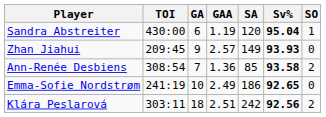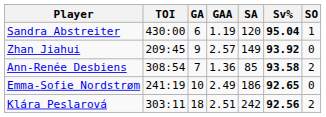 <table class="wikitable sortable" style="text-align:center;">
 <tr>
 <th>Player</th>
 <th>TOI</th>
 <th>GA</th>
 <th>GAA</th>
 <th>SA</th>
 <th>Sv%</th>
 <th>SO</th>
 </tr>
 <tr>
 <td align=left> <a href='#'>Sandra Abstreiter</a></td>
 <td>430:00</td>
 <td>6</td>
 <td>1.19</td>
 <td>120</td>
 <td><strong>95.04</strong></td>
 <td>1</td>
 </tr>
 <tr>
 <td align=left> <a href='#'>Zhan Jiahui</a></td>
 <td>209:45</td>
 <td>9</td>
 <td>2.57</td>
 <td>149</td>
-<td><strong>93.93</strong></td>
+<td><strong>93.92</strong></td>
 <td>0</td>
 </tr>
 <tr>
 <td align=left> <a href='#'>Ann-Renée Desbiens</a></td>
 <td>308:54</td>
 <td>7</td>
 <td>1.36</td>
 <td>85</td>
 <td><strong>93.58</strong></td>
 <td>2</td>
 </tr>
 <tr>
 <td align=left> <a href='#'>Emma-Sofie Nordstrøm</a></td>
 <td>241:19</td>
 <td>10</td>
 <td>2.49</td>
 <td>186</td>
 <td><strong>92.65</strong></td>
 <td>0</td>
 </tr>
 <tr>
 <td align=left> <a href='#'>Klára Peslarová</a></td>
 <td>303:11</td>
 <td>18</td>
 <td>2.51</td>
 <td>242</td>
 <td><strong>92.56</strong></td>
 <td>2</td>
 </tr>
 </table>
